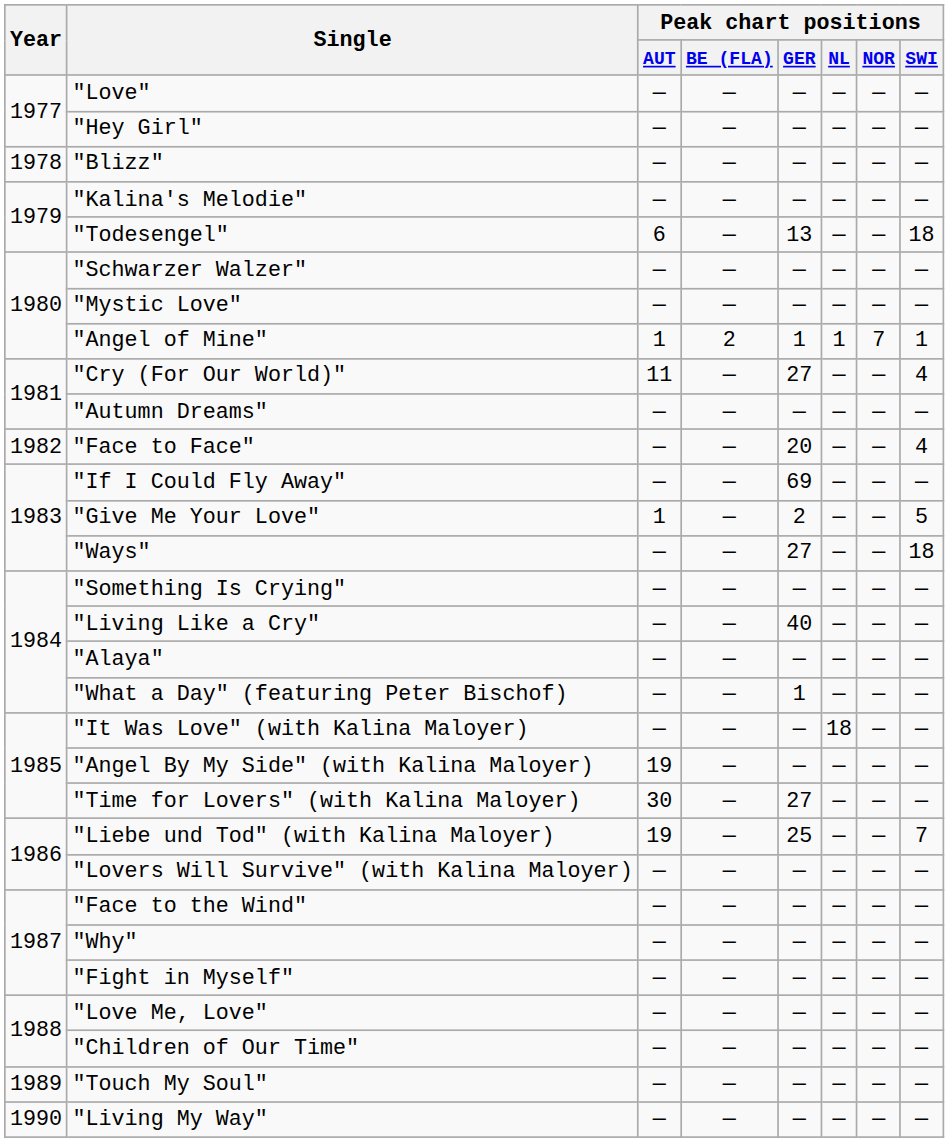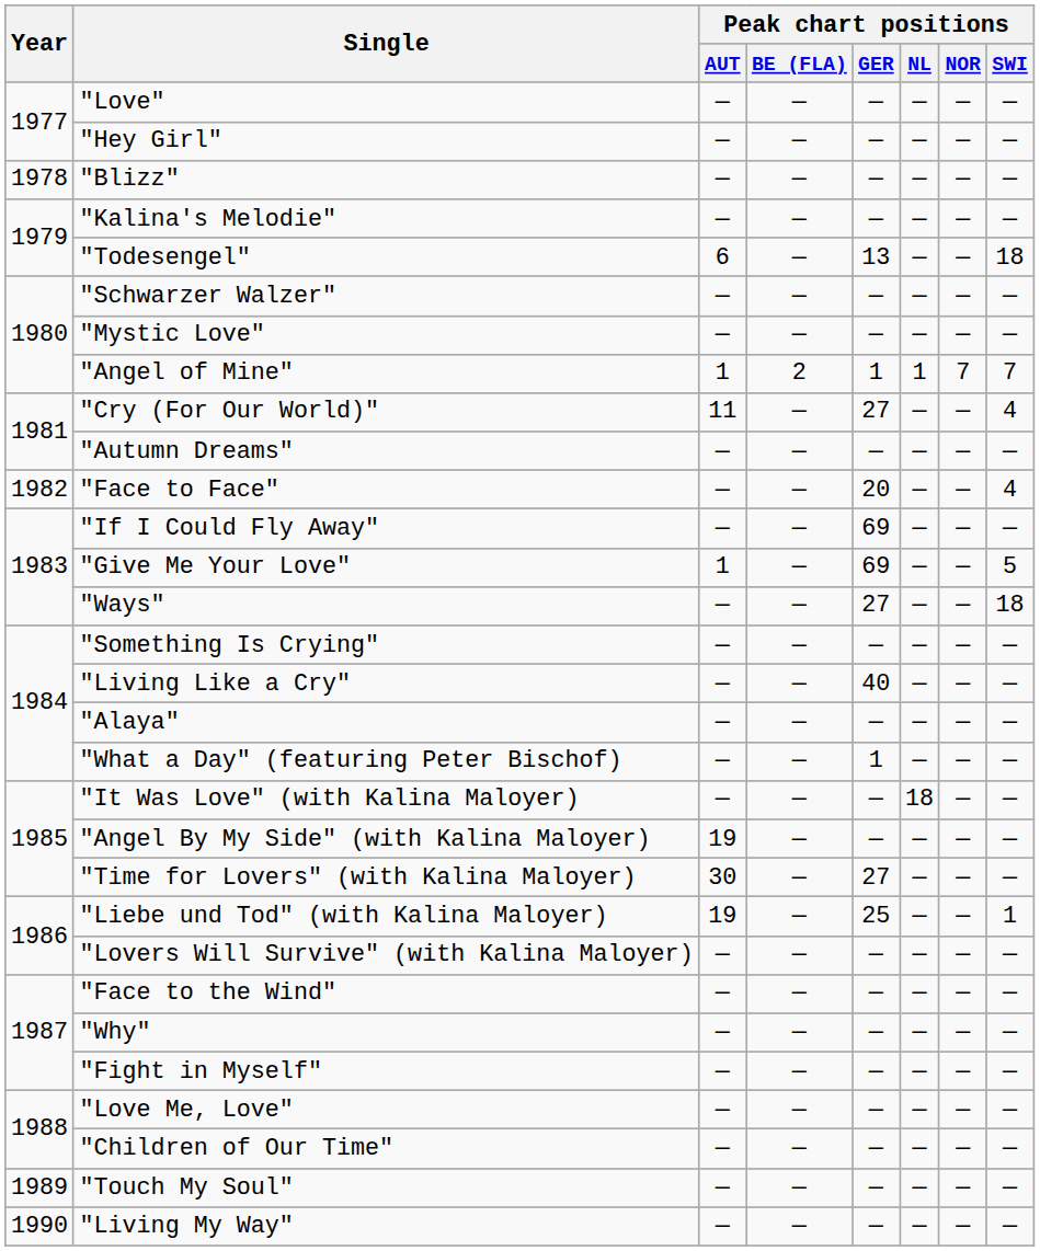 <table class="wikitable">
 <tr>
 <th rowspan="2">Year</th>
 <th rowspan="2">Single</th>
 <th colspan="6">Peak chart positions</th>
 </tr>
 <tr>
 <th><small><a href='#'>AUT</a></small></th>
 <th><small><a href='#'>BE (FLA)</a></small></th>
 <th><small><a href='#'>GER</a></small></th>
 <th><small><a href='#'>NL</a></small></th>
 <th><small><a href='#'>NOR</a></small></th>
 <th><small><a href='#'>SWI</a></small></th>
 </tr>
 <tr>
 <td rowspan="2">1977</td>
 <td>"Love"</td>
 <td style="text-align:center;">—</td>
 <td style="text-align:center;">—</td>
 <td style="text-align:center;">—</td>
 <td style="text-align:center;">—</td>
 <td style="text-align:center;">—</td>
 <td style="text-align:center;">—</td>
 </tr>
 <tr>
 <td>"Hey Girl"</td>
 <td style="text-align:center;">—</td>
 <td style="text-align:center;">—</td>
 <td style="text-align:center;">—</td>
 <td style="text-align:center;">—</td>
 <td style="text-align:center;">—</td>
 <td style="text-align:center;">—</td>
 </tr>
 <tr>
 <td>1978</td>
 <td>"Blizz"</td>
 <td style="text-align:center;">—</td>
 <td style="text-align:center;">—</td>
 <td style="text-align:center;">—</td>
 <td style="text-align:center;">—</td>
 <td style="text-align:center;">—</td>
 <td style="text-align:center;">—</td>
 </tr>
 <tr>
 <td rowspan="2">1979</td>
 <td>"Kalina's Melodie"</td>
 <td style="text-align:center;">—</td>
 <td style="text-align:center;">—</td>
 <td style="text-align:center;">—</td>
 <td style="text-align:center;">—</td>
 <td style="text-align:center;">—</td>
 <td style="text-align:center;">—</td>
 </tr>
 <tr>
 <td>"Todesengel"</td>
 <td style="text-align:center;">6</td>
 <td style="text-align:center;">—</td>
 <td style="text-align:center;">13</td>
 <td style="text-align:center;">—</td>
 <td style="text-align:center;">—</td>
 <td style="text-align:center;">18</td>
 </tr>
 <tr>
 <td rowspan="3">1980</td>
 <td>"Schwarzer Walzer"</td>
 <td style="text-align:center;">—</td>
 <td style="text-align:center;">—</td>
 <td style="text-align:center;">—</td>
 <td style="text-align:center;">—</td>
 <td style="text-align:center;">—</td>
 <td style="text-align:center;">—</td>
 </tr>
 <tr>
 <td>"Mystic Love"</td>
 <td style="text-align:center;">—</td>
 <td style="text-align:center;">—</td>
 <td style="text-align:center;">—</td>
 <td style="text-align:center;">—</td>
 <td style="text-align:center;">—</td>
 <td style="text-align:center;">—</td>
 </tr>
 <tr>
 <td>"Angel of Mine"</td>
 <td style="text-align:center;">1</td>
 <td style="text-align:center;">2</td>
 <td style="text-align:center;">1</td>
 <td style="text-align:center;">1</td>
 <td style="text-align:center;">7</td>
-<td style="text-align:center;">1</td>
+<td style="text-align:center;">7</td>
 </tr>
 <tr>
 <td rowspan="2">1981</td>
 <td>"Cry (For Our World)"</td>
 <td style="text-align:center;">11</td>
 <td style="text-align:center;">—</td>
 <td style="text-align:center;">27</td>
 <td style="text-align:center;">—</td>
 <td style="text-align:center;">—</td>
 <td style="text-align:center;">4</td>
 </tr>
 <tr>
 <td>"Autumn Dreams"</td>
 <td style="text-align:center;">—</td>
 <td style="text-align:center;">—</td>
 <td style="text-align:center;">—</td>
 <td style="text-align:center;">—</td>
 <td style="text-align:center;">—</td>
 <td style="text-align:center;">—</td>
 </tr>
 <tr>
 <td>1982</td>
 <td>"Face to Face"</td>
 <td style="text-align:center;">—</td>
 <td style="text-align:center;">—</td>
 <td style="text-align:center;">20</td>
 <td style="text-align:center;">—</td>
 <td style="text-align:center;">—</td>
 <td style="text-align:center;">4</td>
 </tr>
 <tr>
 <td rowspan="3">1983</td>
 <td>"If I Could Fly Away"</td>
 <td style="text-align:center;">—</td>
 <td style="text-align:center;">—</td>
 <td style="text-align:center;">69</td>
 <td style="text-align:center;">—</td>
 <td style="text-align:center;">—</td>
 <td style="text-align:center;">—</td>
 </tr>
 <tr>
 <td>"Give Me Your Love"</td>
 <td style="text-align:center;">1</td>
 <td style="text-align:center;">—</td>
-<td style="text-align:center;">2</td>
+<td style="text-align:center;">69</td>
 <td style="text-align:center;">—</td>
 <td style="text-align:center;">—</td>
 <td style="text-align:center;">5</td>
 </tr>
 <tr>
 <td>"Ways"</td>
 <td style="text-align:center;">—</td>
 <td style="text-align:center;">—</td>
 <td style="text-align:center;">27</td>
 <td style="text-align:center;">—</td>
 <td style="text-align:center;">—</td>
 <td style="text-align:center;">18</td>
 </tr>
 <tr>
 <td rowspan="4">1984</td>
 <td>"Something Is Crying"</td>
 <td style="text-align:center;">—</td>
 <td style="text-align:center;">—</td>
 <td style="text-align:center;">—</td>
 <td style="text-align:center;">—</td>
 <td style="text-align:center;">—</td>
 <td style="text-align:center;">—</td>
 </tr>
 <tr>
 <td>"Living Like a Cry"</td>
 <td style="text-align:center;">—</td>
 <td style="text-align:center;">—</td>
 <td style="text-align:center;">40</td>
 <td style="text-align:center;">—</td>
 <td style="text-align:center;">—</td>
 <td style="text-align:center;">—</td>
 </tr>
 <tr>
 <td>"Alaya"</td>
 <td style="text-align:center;">—</td>
 <td style="text-align:center;">—</td>
 <td style="text-align:center;">—</td>
 <td style="text-align:center;">—</td>
 <td style="text-align:center;">—</td>
 <td style="text-align:center;">—</td>
 </tr>
 <tr>
 <td>"What a Day" (featuring Peter Bischof)</td>
 <td style="text-align:center;">—</td>
 <td style="text-align:center;">—</td>
 <td style="text-align:center;">1</td>
 <td style="text-align:center;">—</td>
 <td style="text-align:center;">—</td>
 <td style="text-align:center;">—</td>
 </tr>
 <tr>
 <td rowspan="3">1985</td>
 <td>"It Was Love" (with Kalina Maloyer)</td>
 <td style="text-align:center;">—</td>
 <td style="text-align:center;">—</td>
 <td style="text-align:center;">—</td>
 <td style="text-align:center;">18</td>
 <td style="text-align:center;">—</td>
 <td style="text-align:center;">—</td>
 </tr>
 <tr>
 <td>"Angel By My Side" (with Kalina Maloyer)</td>
 <td style="text-align:center;">19</td>
 <td style="text-align:center;">—</td>
 <td style="text-align:center;">—</td>
 <td style="text-align:center;">—</td>
 <td style="text-align:center;">—</td>
 <td style="text-align:center;">—</td>
 </tr>
 <tr>
 <td>"Time for Lovers" (with Kalina Maloyer)</td>
 <td style="text-align:center;">30</td>
 <td style="text-align:center;">—</td>
 <td style="text-align:center;">27</td>
 <td style="text-align:center;">—</td>
 <td style="text-align:center;">—</td>
 <td style="text-align:center;">—</td>
 </tr>
 <tr>
 <td rowspan="2">1986</td>
 <td>"Liebe und Tod" (with Kalina Maloyer)</td>
 <td style="text-align:center;">19</td>
 <td style="text-align:center;">—</td>
 <td style="text-align:center;">25</td>
 <td style="text-align:center;">—</td>
 <td style="text-align:center;">—</td>
-<td style="text-align:center;">7</td>
+<td style="text-align:center;">1</td>
 </tr>
 <tr>
 <td>"Lovers Will Survive" (with Kalina Maloyer)</td>
 <td style="text-align:center;">—</td>
 <td style="text-align:center;">—</td>
 <td style="text-align:center;">—</td>
 <td style="text-align:center;">—</td>
 <td style="text-align:center;">—</td>
 <td style="text-align:center;">—</td>
 </tr>
 <tr>
 <td rowspan="3">1987</td>
 <td>"Face to the Wind"</td>
 <td style="text-align:center;">—</td>
 <td style="text-align:center;">—</td>
 <td style="text-align:center;">—</td>
 <td style="text-align:center;">—</td>
 <td style="text-align:center;">—</td>
 <td style="text-align:center;">—</td>
 </tr>
 <tr>
 <td>"Why"</td>
 <td style="text-align:center;">—</td>
 <td style="text-align:center;">—</td>
 <td style="text-align:center;">—</td>
 <td style="text-align:center;">—</td>
 <td style="text-align:center;">—</td>
 <td style="text-align:center;">—</td>
 </tr>
 <tr>
 <td>"Fight in Myself"</td>
 <td style="text-align:center;">—</td>
 <td style="text-align:center;">—</td>
 <td style="text-align:center;">—</td>
 <td style="text-align:center;">—</td>
 <td style="text-align:center;">—</td>
 <td style="text-align:center;">—</td>
 </tr>
 <tr>
 <td rowspan="2">1988</td>
 <td>"Love Me, Love"</td>
 <td style="text-align:center;">—</td>
 <td style="text-align:center;">—</td>
 <td style="text-align:center;">—</td>
 <td style="text-align:center;">—</td>
 <td style="text-align:center;">—</td>
 <td style="text-align:center;">—</td>
 </tr>
 <tr>
 <td>"Children of Our Time"</td>
 <td style="text-align:center;">—</td>
 <td style="text-align:center;">—</td>
 <td style="text-align:center;">—</td>
 <td style="text-align:center;">—</td>
 <td style="text-align:center;">—</td>
 <td style="text-align:center;">—</td>
 </tr>
 <tr>
 <td>1989</td>
 <td>"Touch My Soul"</td>
 <td style="text-align:center;">—</td>
 <td style="text-align:center;">—</td>
 <td style="text-align:center;">—</td>
 <td style="text-align:center;">—</td>
 <td style="text-align:center;">—</td>
 <td style="text-align:center;">—</td>
 </tr>
 <tr>
 <td>1990</td>
 <td>"Living My Way"</td>
 <td style="text-align:center;">—</td>
 <td style="text-align:center;">—</td>
 <td style="text-align:center;">—</td>
 <td style="text-align:center;">—</td>
 <td style="text-align:center;">—</td>
 <td style="text-align:center;">—</td>
 </tr>
 </table>
